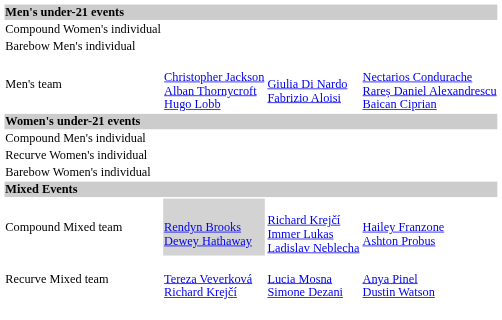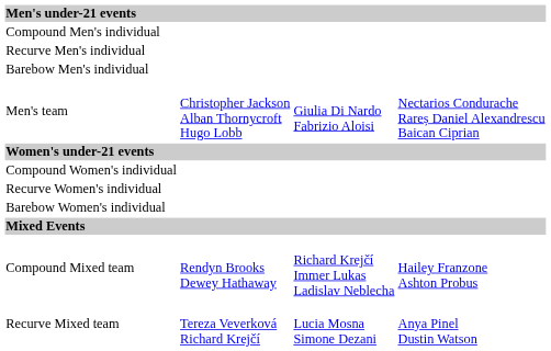 <table>
 <tr bgcolor="#cccccc">
 <td colspan=4><strong>Men's under-21 events</strong></td>
 </tr>
 <tr>
-<td>Compound Women's individual</td>
+<td>Compound Men's individual</td>
+<td></td>
+<td></td>
+<td></td>
+</tr>
+<tr>
+<td>Recurve Men's individual</td>
 <td></td>
 <td></td>
 <td></td>
 </tr>
 <tr>
 <td>Barebow Men's individual</td>
 <td></td>
 <td></td>
 <td></td>
 </tr>
 <tr>
 <td>Men's team</td>
 <td><br><a href='#'>Christopher Jackson</a><br><a href='#'>Alban Thornycroft</a><br><a href='#'>Hugo Lobb</a></td>
 <td><br><a href='#'>Giulia Di Nardo</a><br><a href='#'>Fabrizio Aloisi</a></td>
 <td><br><a href='#'>Nectarios Condurache</a><br><a href='#'>Rareș Daniel Alexandrescu</a><br><a href='#'>Baican Ciprian</a></td>
 </tr>
 <tr bgcolor="#cccccc">
 <td colspan=4><strong>Women's under-21 events</strong></td>
 </tr>
 <tr>
-<td>Compound Men's individual</td>
+<td>Compound Women's individual</td>
 <td></td>
 <td></td>
 <td></td>
 </tr>
 <tr>
 <td>Recurve Women's individual</td>
 <td></td>
 <td></td>
 <td></td>
 </tr>
 <tr>
 <td>Barebow Women's individual</td>
 <td></td>
 <td></td>
 <td></td>
 </tr>
 <tr bgcolor="#cccccc">
 <td colspan=4><strong>Mixed Events</strong></td>
 </tr>
 <tr>
 <td>Compound Mixed team</td>
-<td style="background: lightgrey;"><br><a href='#'>Rendyn Brooks</a><br><a href='#'>Dewey Hathaway</a></td>
+<td><br><a href='#'>Rendyn Brooks</a><br><a href='#'>Dewey Hathaway</a></td>
 <td><br><a href='#'>Richard Krejčí</a><br><a href='#'>Immer Lukas</a><br><a href='#'>Ladislav Neblecha</a></td>
 <td><br><a href='#'>Hailey Franzone</a><br><a href='#'>Ashton Probus</a></td>
 </tr>
 <tr>
 <td>Recurve Mixed team</td>
 <td><br><a href='#'>Tereza Veverková</a><br><a href='#'>Richard Krejčí</a></td>
 <td><br><a href='#'>Lucia Mosna</a><br><a href='#'>Simone Dezani</a></td>
 <td><br><a href='#'>Anya Pinel</a><br><a href='#'>Dustin Watson</a></td>
 </tr>
 </table>
